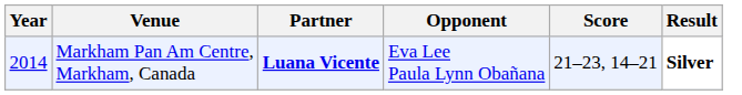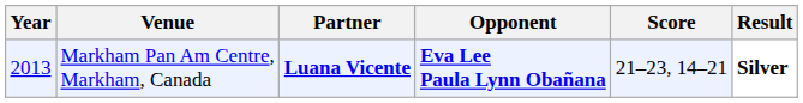 <table class="sortable wikitable" style="font-size: 90%;">
 <tr>
 <th>Year</th>
 <th>Venue</th>
 <th>Partner</th>
 <th>Opponent</th>
 <th>Score</th>
 <th>Result</th>
 </tr>
 <tr style="background:#ECF2FF">
-<td align="center"><a href='#'>2014</a></td>
+<td align="center"><a href='#'>2013</a></td>
 <td align="left"><a href='#'>Markham Pan Am Centre</a>,<br><a href='#'>Markham</a>, Canada</td>
 <td align="left"><strong> <a href='#'>Luana Vicente</a></strong></td>
-<td align="left"> <a href='#'>Eva Lee</a> <br>  <a href='#'>Paula Lynn Obañana</a></td>
+<td align="left"><strong> <a href='#'>Eva Lee</a> <br>  <a href='#'>Paula Lynn Obañana</a></strong></td>
 <td align="left">21–23, 14–21</td>
 <td style="text-align:left; background:white"> <strong>Silver</strong></td>
 </tr>
 </table>
